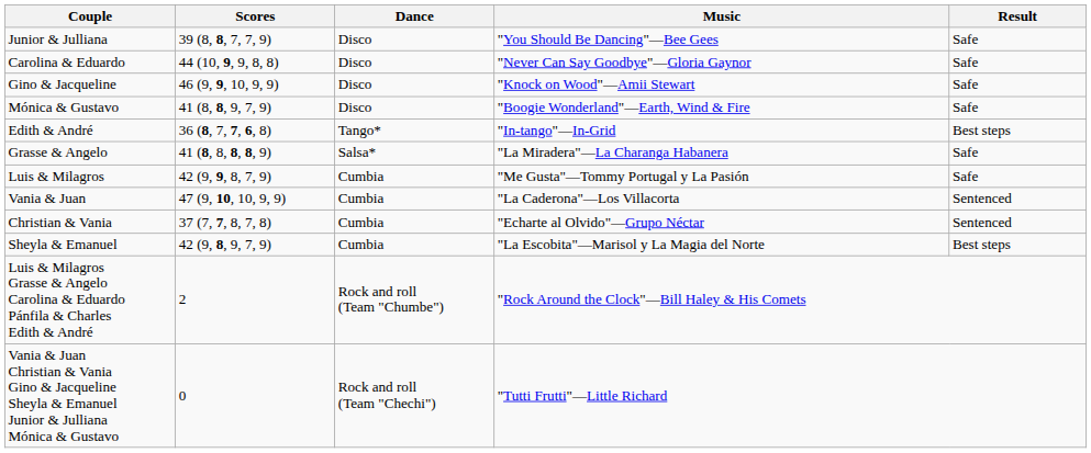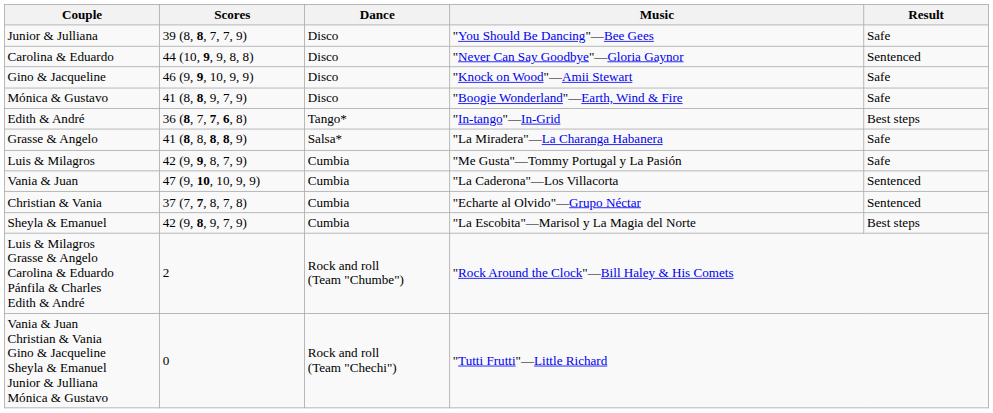 <table class="wikitable sortable" style="width:95%; white-space:nowrap">
 <tr>
 <th style="width:15%;">Couple</th>
 <th style="width:14%;">Scores</th>
 <th style="width:14%;">Dance</th>
 <th style="width:40%;">Music</th>
 <th style="width:12%;">Result</th>
 </tr>
 <tr>
 <td>Junior & Julliana</td>
 <td>39 (8, <strong>8</strong>, 7, 7, 9)</td>
 <td>Disco</td>
 <td>"<a href='#'>You Should Be Dancing</a>"—<a href='#'>Bee Gees</a></td>
 <td>Safe</td>
 </tr>
 <tr>
 <td>Carolina & Eduardo</td>
 <td>44 (10, <strong>9</strong>, 9, 8, 8)</td>
 <td>Disco</td>
 <td>"<a href='#'>Never Can Say Goodbye</a>"—<a href='#'>Gloria Gaynor</a></td>
-<td>Safe</td>
+<td>Sentenced</td>
 </tr>
 <tr>
 <td>Gino & Jacqueline</td>
 <td>46 (9, <strong>9</strong>, 10, 9, 9)</td>
 <td>Disco</td>
 <td>"<a href='#'>Knock on Wood</a>"—<a href='#'>Amii Stewart</a></td>
 <td>Safe</td>
 </tr>
 <tr>
 <td>Mónica & Gustavo</td>
 <td>41 (8, <strong>8</strong>, 9, 7, 9)</td>
 <td>Disco</td>
 <td>"<a href='#'>Boogie Wonderland</a>"—<a href='#'>Earth, Wind & Fire</a></td>
 <td>Safe</td>
 </tr>
 <tr>
 <td>Edith & André</td>
 <td>36 (<strong>8</strong>, 7, <strong>7</strong>, <strong>6</strong>, 8)</td>
 <td>Tango*</td>
 <td>"<a href='#'>In-tango</a>"—<a href='#'>In-Grid</a></td>
 <td>Best steps</td>
 </tr>
 <tr>
 <td>Grasse & Angelo</td>
 <td>41 (<strong>8</strong>, 8, <strong>8</strong>, <strong>8</strong>, 9)</td>
 <td>Salsa*</td>
 <td>"La Miradera"—<a href='#'>La Charanga Habanera</a></td>
 <td>Safe</td>
 </tr>
 <tr>
 <td>Luis & Milagros</td>
 <td>42 (9, <strong>9</strong>, 8, 7, 9)</td>
 <td>Cumbia</td>
 <td>"Me Gusta"—Tommy Portugal y La Pasión</td>
 <td>Safe</td>
 </tr>
 <tr>
 <td>Vania & Juan</td>
 <td>47 (9, <strong>10</strong>, 10, 9, 9)</td>
 <td>Cumbia</td>
 <td>"La Caderona"—Los Villacorta</td>
 <td>Sentenced</td>
 </tr>
 <tr>
 <td>Christian & Vania</td>
 <td>37 (7, <strong>7</strong>, 8, 7, 8)</td>
 <td>Cumbia</td>
 <td>"Echarte al Olvido"—<a href='#'>Grupo Néctar</a></td>
 <td>Sentenced</td>
 </tr>
 <tr>
 <td>Sheyla & Emanuel</td>
 <td>42 (9, <strong>8</strong>, 9, 7, 9)</td>
 <td>Cumbia</td>
 <td>"La Escobita"—Marisol y La Magia del Norte</td>
 <td>Best steps</td>
 </tr>
 <tr>
 <td>Luis & Milagros<br>Grasse & Angelo<br>Carolina & Eduardo<br>Pánfila & Charles<br>Edith & André</td>
 <td>2</td>
 <td>Rock and roll<br>(Team "Chumbe")</td>
 <td colspan="2">"<a href='#'>Rock Around the Clock</a>"—<a href='#'>Bill Haley & His Comets</a></td>
 </tr>
 <tr>
 <td>Vania & Juan<br>Christian & Vania<br>Gino & Jacqueline<br>Sheyla & Emanuel<br>Junior & Julliana<br>Mónica & Gustavo</td>
 <td>0</td>
 <td>Rock and roll<br>(Team "Chechi")</td>
 <td colspan="2">"<a href='#'>Tutti Frutti</a>"—<a href='#'>Little Richard</a></td>
 </tr>
 </table>
